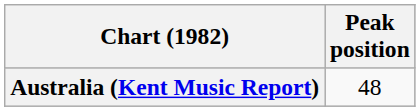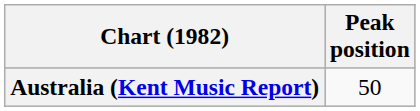 <table class="wikitable sortable plainrowheaders">
 <tr>
 <th scope="col">Chart (1982)</th>
 <th scope="col">Peak<br>position</th>
 </tr>
 <tr>
 <th scope="row">Australia (<a href='#'>Kent Music Report</a>)</th>
-<td style="text-align:center;">48</td>
+<td style="text-align:center;">50</td>
 </tr>
 </table>
